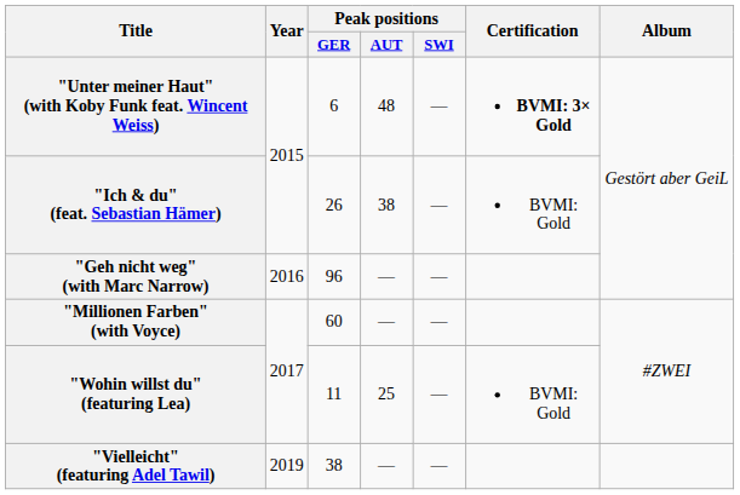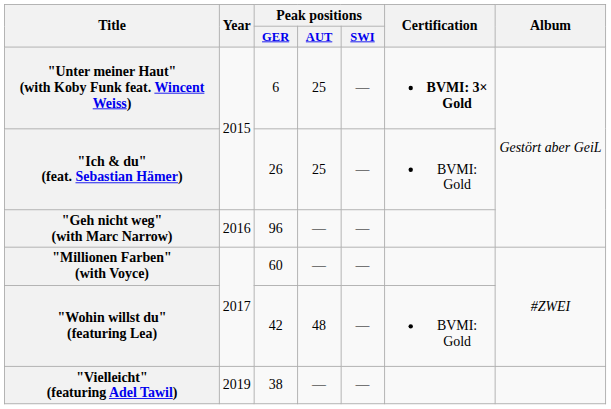 <table class="wikitable plainrowheaders" style="text-align:center;">
 <tr>
 <th scope="col" rowspan="2" style="width:15em;">Title</th>
 <th align="center" rowspan="2" width="10">Year</th>
 <th align="center" colspan="3" width="20">Peak positions</th>
 <th align="center" rowspan="2" width="120">Certification</th>
 <th align="center" rowspan="2" width="120">Album</th>
 </tr>
 <tr>
 <th scope="col" style="width:3em;font-size:90%;"><a href='#'>GER</a><br></th>
 <th scope="col" style="width:3em;font-size:90%;"><a href='#'>AUT</a><br></th>
 <th scope="col" style="width:3em;font-size:90%;"><a href='#'>SWI</a><br></th>
 </tr>
 <tr>
 <th scope="row">"Unter meiner Haut" <br><span>(with Koby Funk feat. <a href='#'>Wincent Weiss</a>)</span></th>
 <td rowspan="2">2015</td>
 <td>6</td>
-<td>48</td>
+<td>25</td>
 <td>—</td>
 <td><strong><br><ul><li>BVMI: 3× Gold</li></ul></strong></td>
 <td rowspan="3"><em>Gestört aber GeiL</em></td>
 </tr>
 <tr>
 <th scope="row">"Ich & du" <br><span>(feat. <a href='#'>Sebastian Hämer</a>)</span></th>
 <td>26</td>
-<td>38</td>
+<td>25</td>
 <td>—</td>
 <td><br><ul><li>BVMI: Gold</li></ul></td>
 </tr>
 <tr>
 <th scope="row">"Geh nicht weg" <br><span>(with Marc Narrow)</span></th>
 <td>2016</td>
 <td>96</td>
 <td>—</td>
 <td>—</td>
 <td></td>
 </tr>
 <tr>
 <th scope="row">"Millionen Farben" <br><span>(with Voyce)</span></th>
 <td rowspan="2">2017</td>
 <td>60</td>
 <td>—</td>
 <td>—</td>
 <td></td>
 <td rowspan="2"><em>#ZWEI</em></td>
 </tr>
 <tr>
 <th scope="row">"Wohin willst du" <br><span>(featuring Lea)</span></th>
-<td>11</td>
-<td>25</td>
+<td>42</td>
+<td>48</td>
 <td>—</td>
 <td><br><ul><li>BVMI: Gold</li></ul></td>
 </tr>
 <tr>
 <th scope="row">"Vielleicht" <br><span>(featuring <a href='#'>Adel Tawil</a>)</span></th>
 <td>2019</td>
 <td>38</td>
 <td>—</td>
 <td>—</td>
 <td></td>
 <td></td>
 </tr>
 </table>
